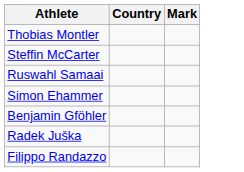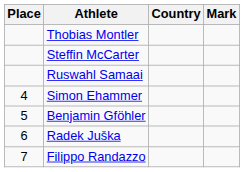 <table class="wikitable">
 <tr>
+<th>Place</th>
 <th>Athlete</th>
 <th>Country</th>
 <th>Mark</th>
 </tr>
 <tr>
+<td align=center></td>
 <td><a href='#'>Thobias Montler</a></td>
 <td></td>
 <td> </td>
 </tr>
 <tr>
+<td align=center></td>
 <td><a href='#'>Steffin McCarter</a></td>
 <td></td>
 <td> </td>
 </tr>
 <tr>
+<td align=center></td>
 <td><a href='#'>Ruswahl Samaai</a></td>
 <td></td>
 <td> </td>
 </tr>
 <tr>
+<td align=center>4</td>
 <td><a href='#'>Simon Ehammer</a></td>
 <td></td>
 <td> </td>
 </tr>
 <tr>
+<td align=center>5</td>
 <td><a href='#'>Benjamin Gföhler</a></td>
 <td></td>
 <td> </td>
 </tr>
 <tr>
+<td align=center>6</td>
 <td><a href='#'>Radek Juška</a></td>
 <td></td>
 <td> </td>
 </tr>
 <tr>
+<td align=center>7</td>
 <td><a href='#'>Filippo Randazzo</a></td>
 <td></td>
 <td> </td>
 </tr>
 </table>
